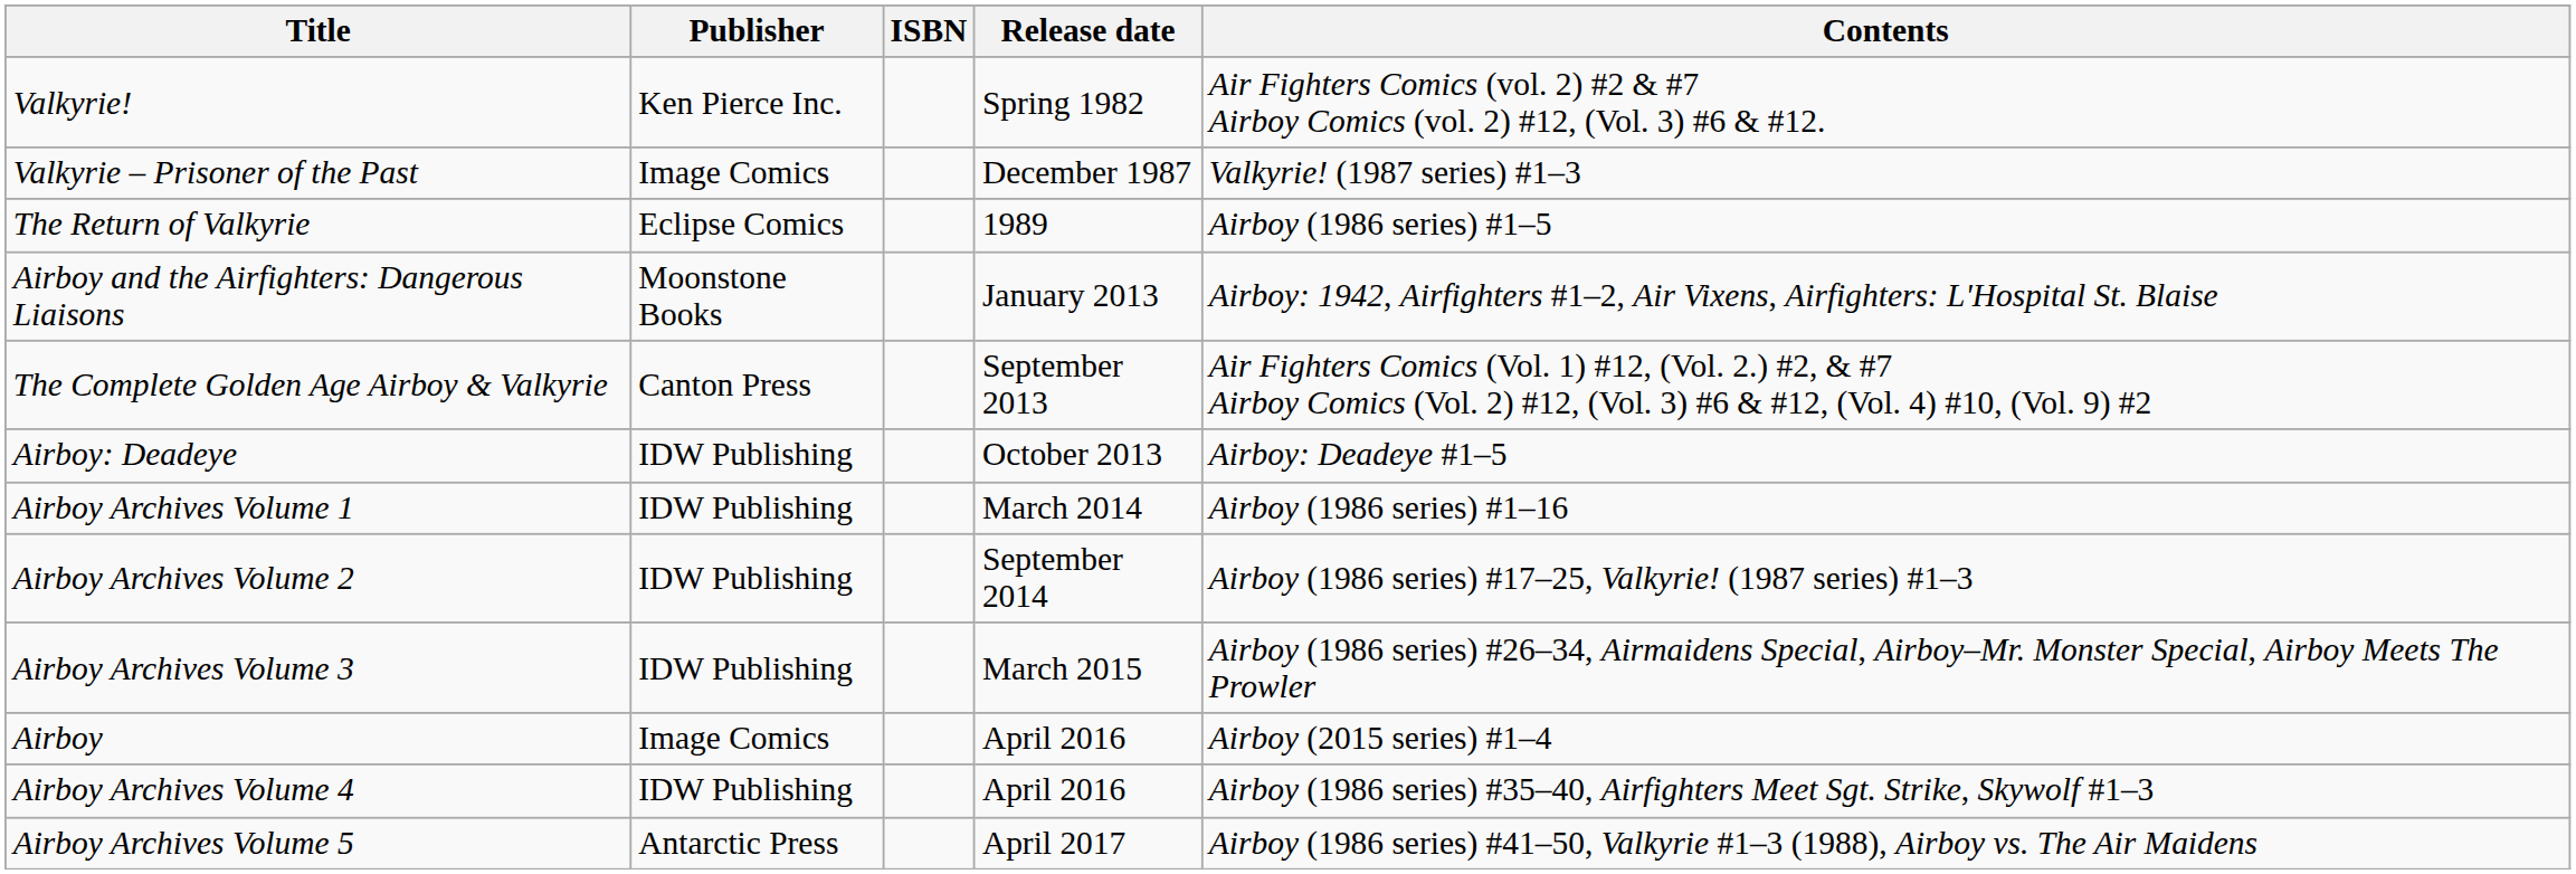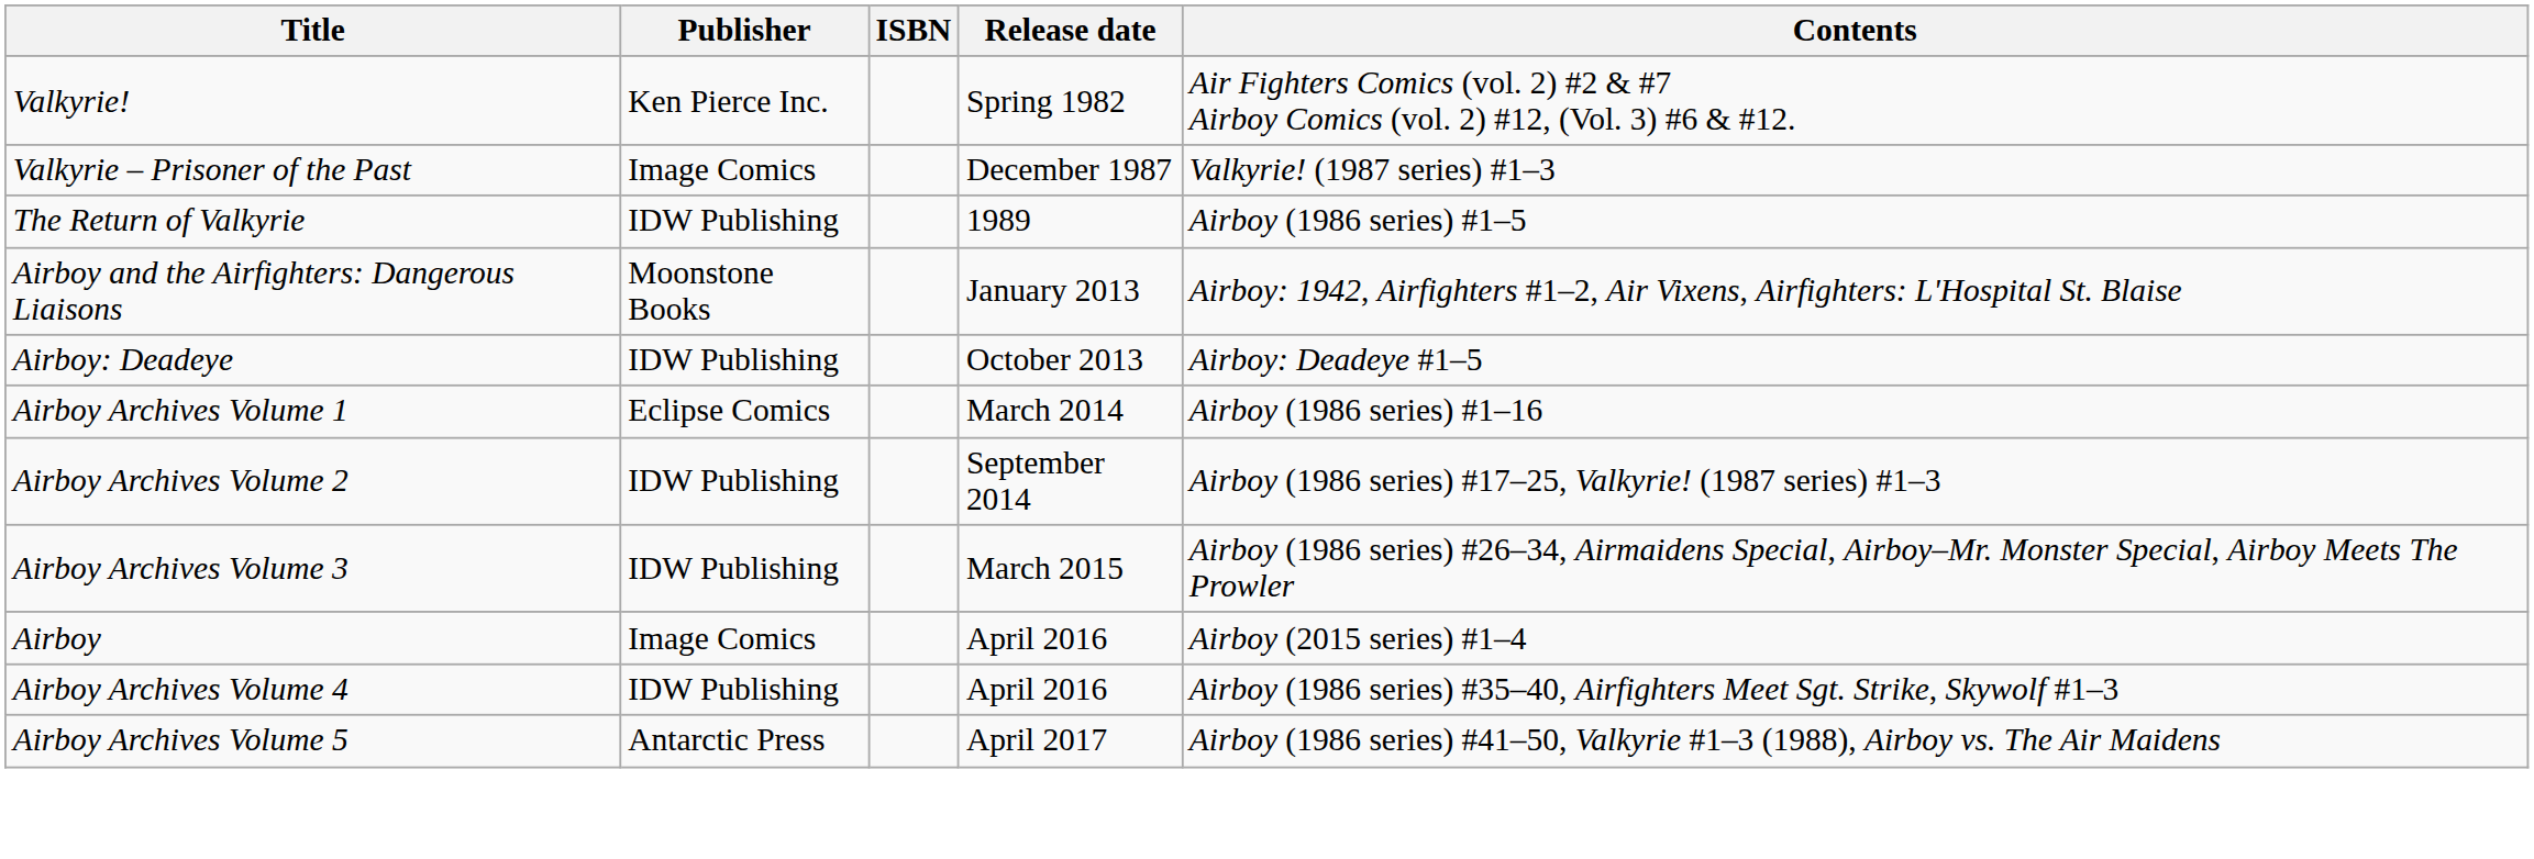 <table class="wikitable">
 <tr>
 <th scope="col">Title</th>
 <th scope="col">Publisher</th>
 <th scope="col">ISBN</th>
 <th scope="col">Release date</th>
 <th scope="col">Contents</th>
 </tr>
 <tr>
 <td scope="row"><em>Valkyrie!</em></td>
 <td>Ken Pierce Inc.</td>
 <td></td>
 <td>Spring 1982</td>
 <td><em>Air Fighters Comics</em> (vol. 2) #2 & #7 <br><em>Airboy Comics</em> (vol. 2) #12, (Vol. 3) #6 & #12.</td>
 </tr>
 <tr>
 <td scope="row"><em>Valkyrie – Prisoner of the Past</em></td>
 <td>Image Comics</td>
 <td></td>
 <td>December 1987</td>
 <td><em>Valkyrie!</em> (1987 series) #1–3</td>
 </tr>
 <tr>
 <td scope="row"><em>The Return of Valkyrie</em></td>
-<td>Eclipse Comics</td>
+<td>IDW Publishing</td>
 <td></td>
 <td>1989</td>
 <td><em>Airboy</em> (1986 series) #1–5</td>
 </tr>
 <tr>
 <td scope="row"><em>Airboy and the Airfighters: Dangerous Liaisons</em></td>
 <td>Moonstone Books</td>
 <td></td>
 <td>January 2013</td>
 <td><em>Airboy: 1942</em>, <em>Airfighters</em> #1–2, <em>Air Vixens</em>, <em>Airfighters: L'Hospital St. Blaise</em></td>
 </tr>
 <tr>
-<td scope="row"><em>The Complete Golden Age Airboy & Valkyrie</em></td>
-<td>Canton Press</td>
-<td></td>
-<td>September 2013</td>
-<td><em>Air Fighters Comics</em> (Vol. 1) #12, (Vol. 2.) #2, & #7<br> <em>Airboy Comics</em> (Vol. 2) #12, (Vol. 3) #6 & #12, (Vol. 4) #10, (Vol. 9) #2</td>
-</tr>
-<tr>
 <td scope="row"><em>Airboy: Deadeye</em></td>
 <td>IDW Publishing</td>
 <td></td>
 <td>October 2013</td>
 <td><em>Airboy: Deadeye</em> #1–5</td>
 </tr>
 <tr>
 <td scope="row"><em>Airboy Archives Volume 1</em></td>
-<td>IDW Publishing</td>
+<td>Eclipse Comics</td>
 <td></td>
 <td>March 2014</td>
 <td><em>Airboy</em> (1986 series) #1–16</td>
 </tr>
 <tr>
 <td scope="row"><em>Airboy Archives Volume 2</em></td>
 <td>IDW Publishing</td>
 <td></td>
 <td>September 2014</td>
 <td><em>Airboy</em> (1986 series) #17–25, <em>Valkyrie!</em> (1987 series) #1–3</td>
 </tr>
 <tr>
 <td scope="row"><em>Airboy Archives Volume 3</em></td>
 <td>IDW Publishing</td>
 <td></td>
 <td>March 2015</td>
 <td><em>Airboy</em> (1986 series) #26–34, <em>Airmaidens Special</em>, <em>Airboy–Mr. Monster Special</em>, <em>Airboy Meets The Prowler</em></td>
 </tr>
 <tr>
 <td scope="row"><em>Airboy</em></td>
 <td>Image Comics</td>
 <td></td>
 <td>April 2016</td>
 <td><em>Airboy</em> (2015 series) #1–4</td>
 </tr>
 <tr>
 <td scope="row"><em>Airboy Archives Volume 4</em></td>
 <td>IDW Publishing</td>
 <td></td>
 <td>April 2016</td>
 <td><em>Airboy</em> (1986 series) #35–40, <em>Airfighters Meet Sgt. Strike</em>, <em>Skywolf</em> #1–3</td>
 </tr>
 <tr>
 <td scope="row"><em>Airboy Archives Volume 5</em></td>
 <td>Antarctic Press</td>
 <td></td>
 <td>April 2017</td>
 <td><em>Airboy</em> (1986 series) #41–50, <em>Valkyrie</em> #1–3 (1988), <em>Airboy vs. The Air Maidens</em></td>
 </tr>
 </table>
